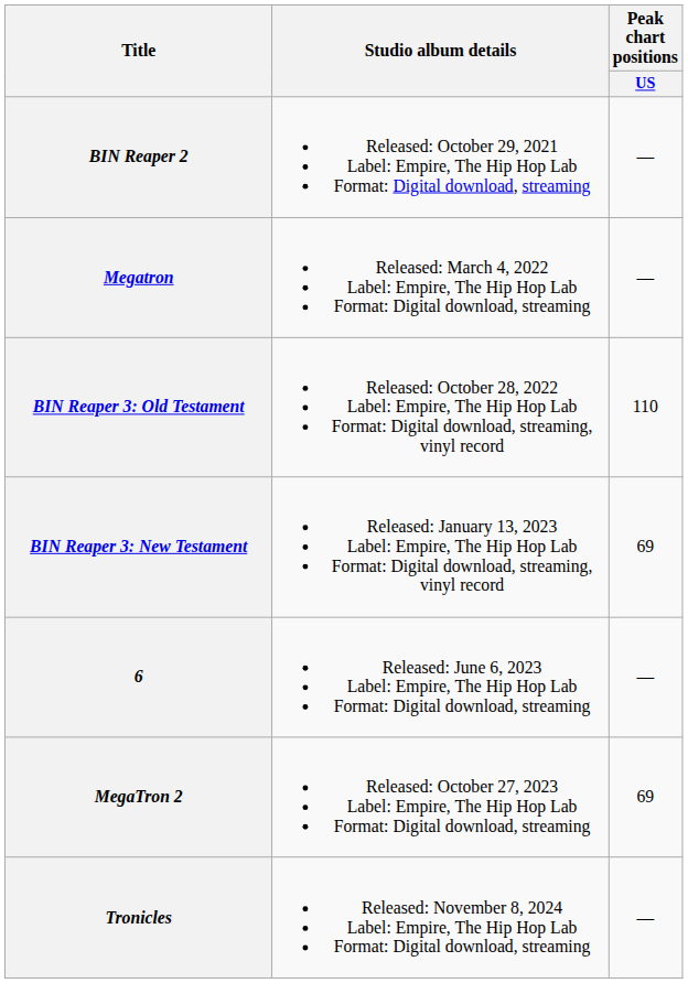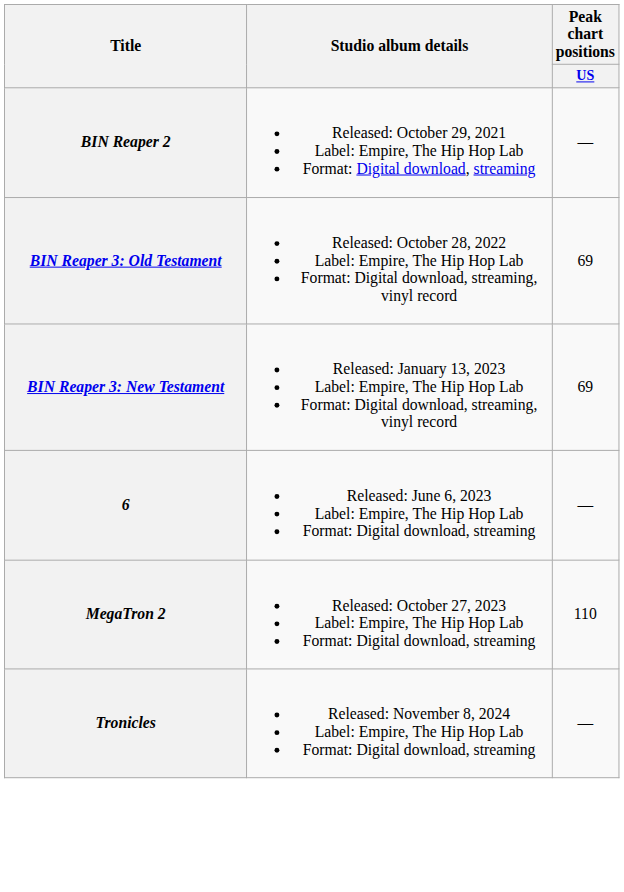 <table class="wikitable plainrowheaders" style="text-align:center;">
 <tr>
 <th scope="col" rowspan="2" style="width:15em;">Title</th>
 <th scope="col" rowspan="2" style="width:19em;">Studio album details</th>
 <th scope="col">Peak chart positions</th>
 </tr>
 <tr>
 <th style="width:3em; font-size:90%"><a href='#'>US</a><br></th>
 </tr>
 <tr>
 <th scope="row"><em>BIN Reaper 2</em></th>
 <td><br><ul><li>Released: October 29, 2021</li><li>Label: Empire, The Hip Hop Lab</li><li>Format: <a href='#'>Digital download</a>, <a href='#'>streaming</a></li></ul></td>
 <td>—</td>
 </tr>
 <tr>
-<th scope="row"><a href='#'><em>Megatron</em></a></th>
-<td><br><ul><li>Released: March 4, 2022</li><li>Label: Empire, The Hip Hop Lab</li><li>Format: Digital download, streaming</li></ul></td>
-<td>—</td>
-</tr>
-<tr>
 <th scope="row"><a href='#'><em>BIN Reaper 3: Old Testament</em></a></th>
 <td><br><ul><li>Released: October 28, 2022</li><li>Label: Empire, The Hip Hop Lab</li><li>Format: Digital download, streaming, vinyl record</li></ul></td>
-<td>110</td>
+<td>69</td>
 </tr>
 <tr>
 <th scope="row"><a href='#'><em>BIN Reaper 3: New Testament</em></a></th>
 <td><br><ul><li>Released: January 13, 2023</li><li>Label: Empire, The Hip Hop Lab</li><li>Format: Digital download, streaming, vinyl record</li></ul></td>
 <td>69</td>
 </tr>
 <tr>
 <th scope="row"><em>6</em></th>
 <td><br><ul><li>Released: June 6, 2023</li><li>Label: Empire, The Hip Hop Lab</li><li>Format: Digital download, streaming</li></ul></td>
 <td>—</td>
 </tr>
 <tr>
 <th scope="row"><em>MegaTron 2</em></th>
 <td><br><ul><li>Released: October 27, 2023</li><li>Label: Empire, The Hip Hop Lab</li><li>Format: Digital download, streaming</li></ul></td>
-<td>69</td>
+<td>110</td>
 </tr>
 <tr>
 <th scope ="row"><em>Tronicles</em></th>
 <td><br><ul><li>Released: November 8, 2024</li><li>Label: Empire, The Hip Hop Lab</li><li>Format: Digital download, streaming</li></ul></td>
 <td>—</td>
 </tr>
 </table>
